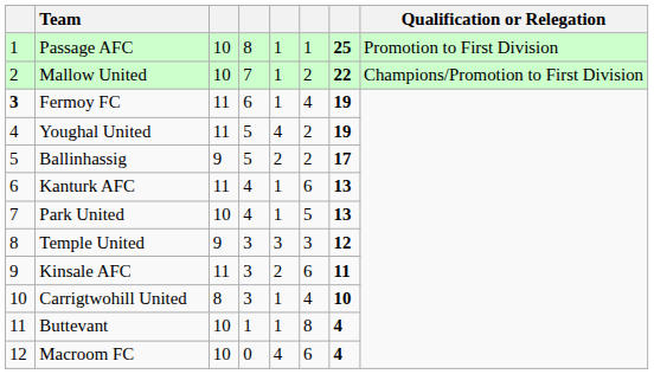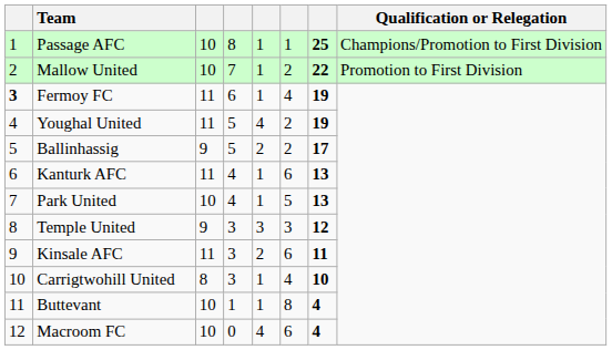 <table class="wikitable">
 <tr>
 <th width="20"></th>
 <th width="150" style="text-align:left;">Team</th>
 <th width="20"></th>
 <th width="20"></th>
 <th width="20"></th>
 <th width="20"></th>
 <th width="20"></th>
 <th>Qualification or Relegation</th>
 </tr>
 <tr style="background:#ccffcc">
 <td>1</td>
 <td>Passage AFC</td>
 <td>10</td>
 <td>8</td>
 <td>1</td>
 <td>1</td>
 <td><strong>25</strong></td>
-<td>Promotion to First Division</td>
+<td>Champions/Promotion to First Division</td>
 </tr>
 <tr style="background:#ccffcc">
 <td>2</td>
 <td>Mallow United</td>
 <td>10</td>
 <td>7</td>
 <td>1</td>
 <td>2</td>
 <td><strong>22</strong></td>
-<td>Champions/Promotion to First Division</td>
+<td>Promotion to First Division</td>
 </tr>
 <tr>
 <td><strong>3</strong></td>
 <td>Fermoy FC</td>
 <td>11</td>
 <td>6</td>
 <td>1</td>
 <td>4</td>
 <td><strong>19</strong></td>
 <td rowspan="10"></td>
 </tr>
 <tr>
 <td>4</td>
 <td>Youghal United</td>
 <td>11</td>
 <td>5</td>
 <td>4</td>
 <td>2</td>
 <td><strong>19</strong></td>
 </tr>
 <tr>
 <td>5</td>
 <td align="left">Ballinhassig</td>
 <td>9</td>
 <td>5</td>
 <td>2</td>
 <td>2</td>
 <td><strong>17</strong></td>
 </tr>
 <tr>
 <td>6</td>
 <td>Kanturk AFC</td>
 <td>11</td>
 <td>4</td>
 <td>1</td>
 <td>6</td>
 <td><strong>13</strong></td>
 </tr>
 <tr>
 <td>7</td>
 <td>Park United</td>
 <td>10</td>
 <td>4</td>
 <td>1</td>
 <td>5</td>
 <td><strong>13</strong></td>
 </tr>
 <tr>
 <td>8</td>
 <td>Temple United</td>
 <td>9</td>
 <td>3</td>
 <td>3</td>
 <td>3</td>
 <td><strong>12</strong></td>
 </tr>
 <tr>
 <td>9</td>
 <td>Kinsale AFC</td>
 <td>11</td>
 <td>3</td>
 <td>2</td>
 <td>6</td>
 <td><strong>11</strong></td>
 </tr>
 <tr>
 <td>10</td>
 <td>Carrigtwohill United</td>
 <td>8</td>
 <td>3</td>
 <td>1</td>
 <td>4</td>
 <td><strong>10</strong></td>
 </tr>
 <tr>
 <td>11</td>
 <td>Buttevant</td>
 <td>10</td>
 <td>1</td>
 <td>1</td>
 <td>8</td>
 <td><strong>4</strong></td>
 </tr>
 <tr>
 <td>12</td>
 <td>Macroom FC</td>
 <td>10</td>
 <td>0</td>
 <td>4</td>
 <td>6</td>
 <td><strong>4</strong></td>
 </tr>
 </table>
